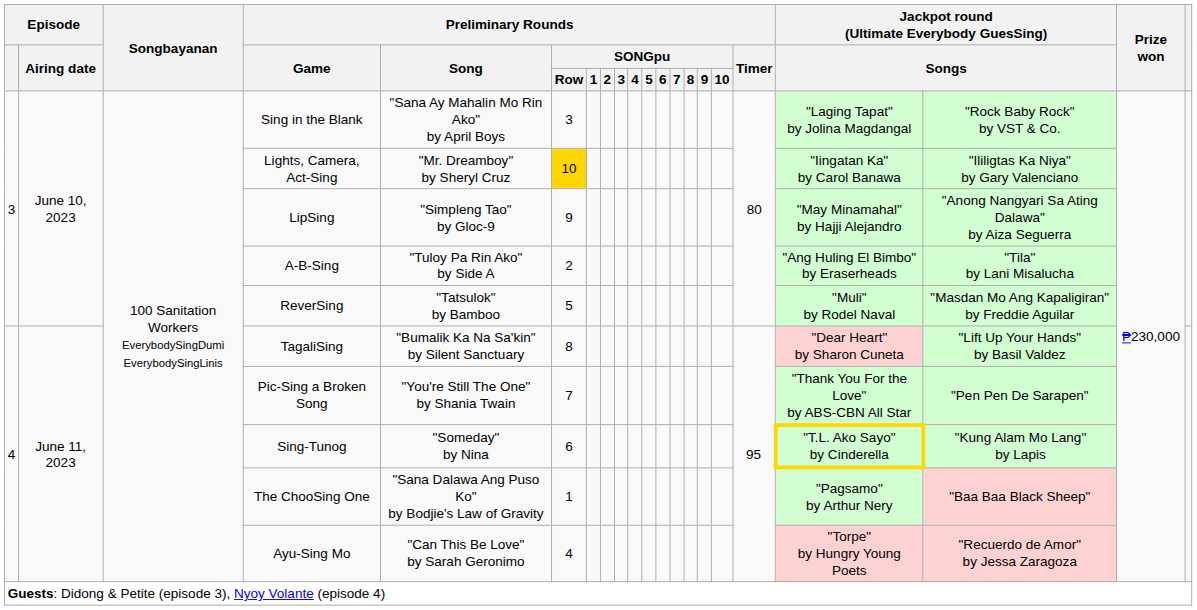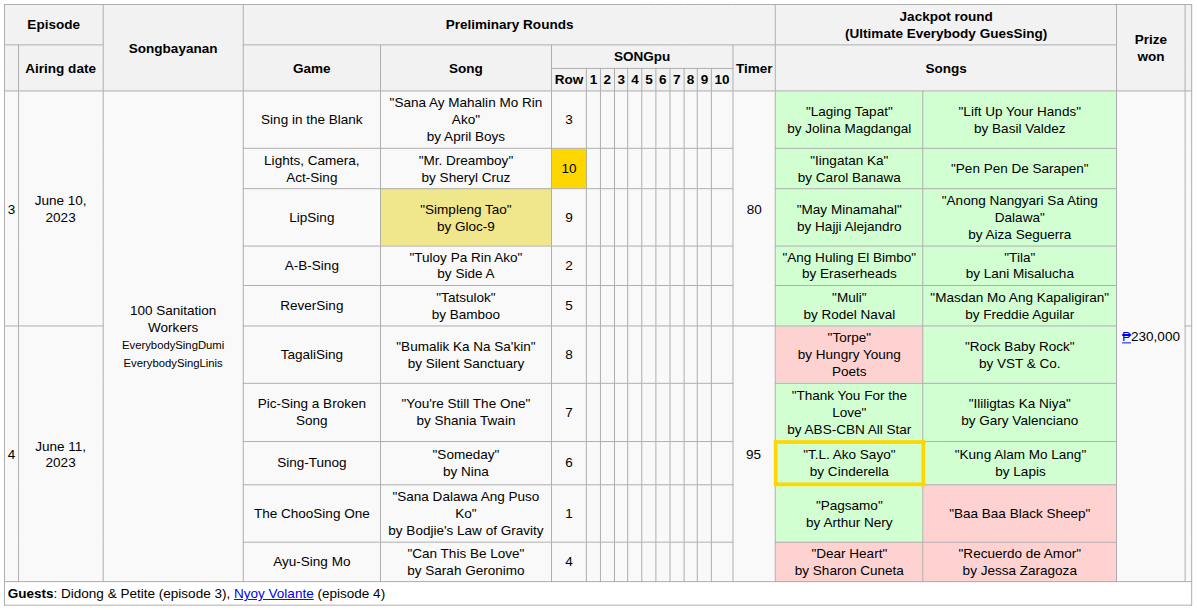 <table class="wikitable mw-collapsible mw-collapsed" style="text-align:center; font-size:90%; line-height:18px;" width="100%">
 <tr>
 <th colspan=2>Episode</th>
 <th rowspan=3>Songbayanan</th>
 <th colspan=14>Preliminary Rounds</th>
 <th colspan=2>Jackpot round<br><strong>(Ultimate Everybody GuesSing)</strong></th>
 <th rowspan=3>Prize won</th>
 <th rowspan=3></th>
 </tr>
 <tr>
 <th rowspan=2></th>
 <th rowspan=2>Airing date</th>
 <th rowspan=2>Game</th>
 <th rowspan=2>Song</th>
 <th colspan=11>SONGpu</th>
 <th rowspan=2>Timer</th>
 <th colspan=2 rowspan=2>Songs</th>
 </tr>
 <tr>
 <th>Row</th>
 <th>1</th>
 <th>2</th>
 <th>3</th>
 <th>4</th>
 <th>5</th>
 <th>6</th>
 <th>7</th>
 <th>8</th>
 <th>9</th>
 <th>10</th>
 </tr>
 <tr>
 <td rowspan=5>3</td>
 <td rowspan=5>June 10, 2023</td>
 <td rowspan=10>100 Sanitation Workers<br><small>EverybodySingDumi<br>EverybodySingLinis</small></td>
 <td>Sing in the Blank</td>
 <td>"Sana Ay Mahalin Mo Rin Ako"<br>by April Boys</td>
 <td>3</td>
 <td></td>
 <td></td>
 <td></td>
 <td></td>
 <td></td>
 <td></td>
 <td></td>
 <td></td>
 <td></td>
 <td></td>
 <td rowspan=5>80 </td>
 <td bgcolor=D2FFD2>"Laging Tapat"<br>by Jolina Magdangal</td>
-<td bgcolor=D2FFD2>"Rock Baby Rock"<br>by VST & Co.</td>
+<td bgcolor=D2FFD2>"Lift Up Your Hands"<br>by Basil Valdez</td>
 <td rowspan=10><a href='#'>₱</a>230,000</td>
 <td rowspan=5><br></td>
 </tr>
 <tr>
 <td>Lights, Camera,<br>Act-Sing</td>
 <td>"Mr. Dreamboy"<br>by Sheryl Cruz</td>
 <td style="background: gold;">10</td>
 <td></td>
 <td></td>
 <td></td>
 <td></td>
 <td></td>
 <td></td>
 <td></td>
 <td></td>
 <td></td>
 <td></td>
 <td bgcolor=D2FFD2>"Iingatan Ka"<br>by Carol Banawa</td>
-<td bgcolor=D2FFD2>"Ililigtas Ka Niya"<br>by Gary Valenciano</td>
+<td bgcolor=D2FFD2>"Pen Pen De Sarapen"</td>
 </tr>
 <tr>
 <td>LipSing</td>
-<td>"Simpleng Tao"<br>by Gloc-9</td>
+<td style="background: khaki;">"Simpleng Tao"<br>by Gloc-9</td>
 <td>9</td>
 <td></td>
 <td></td>
 <td></td>
 <td></td>
 <td></td>
 <td></td>
 <td></td>
 <td></td>
 <td></td>
 <td></td>
 <td bgcolor=D2FFD2>"May Minamahal"<br>by Hajji Alejandro</td>
 <td bgcolor=D2FFD2>"Anong Nangyari Sa Ating Dalawa"<br>by Aiza Seguerra</td>
 </tr>
 <tr>
 <td>A-B-Sing</td>
 <td>"Tuloy Pa Rin Ako"<br>by Side A</td>
 <td>2</td>
 <td></td>
 <td></td>
 <td></td>
 <td></td>
 <td></td>
 <td></td>
 <td></td>
 <td></td>
 <td></td>
 <td></td>
 <td bgcolor=D2FFD2>"Ang Huling El Bimbo"<br>by Eraserheads</td>
 <td bgcolor=D2FFD2>"Tila"<br>by Lani Misalucha</td>
 </tr>
 <tr>
 <td>ReverSing</td>
 <td>"Tatsulok"<br>by Bamboo</td>
 <td>5</td>
 <td></td>
 <td></td>
 <td></td>
 <td></td>
 <td></td>
 <td></td>
 <td></td>
 <td></td>
 <td></td>
 <td></td>
 <td bgcolor=D2FFD2>"Muli"<br>by Rodel Naval</td>
 <td bgcolor=D2FFD2>"Masdan Mo Ang Kapaligiran"<br>by Freddie Aguilar</td>
 </tr>
 <tr>
 <td rowspan=5>4</td>
 <td rowspan=5>June 11, 2023</td>
 <td>TagaliSing</td>
 <td>"Bumalik Ka Na Sa'kin"<br>by Silent Sanctuary</td>
 <td>8</td>
 <td></td>
 <td></td>
 <td></td>
 <td></td>
 <td></td>
 <td></td>
 <td></td>
 <td></td>
 <td></td>
 <td></td>
 <td rowspan=5>95 </td>
-<td bgcolor=FFD2D2>"Dear Heart"<br>by Sharon Cuneta</td>
-<td bgcolor=D2FFD2>"Lift Up Your Hands"<br>by Basil Valdez</td>
+<td bgcolor=FFD2D2>"Torpe"<br>by Hungry Young Poets</td>
+<td bgcolor=D2FFD2>"Rock Baby Rock"<br>by VST & Co.</td>
 <td rowspan=5><br></td>
 </tr>
 <tr>
 <td>Pic-Sing a Broken Song</td>
 <td>"You're Still The One"<br>by Shania Twain</td>
 <td>7</td>
 <td></td>
 <td></td>
 <td></td>
 <td></td>
 <td></td>
 <td></td>
 <td></td>
 <td></td>
 <td></td>
 <td></td>
 <td bgcolor=D2FFD2>"Thank You For the Love"<br>by ABS-CBN All Star</td>
-<td bgcolor=D2FFD2>"Pen Pen De Sarapen"</td>
+<td bgcolor=D2FFD2>"Ililigtas Ka Niya"<br>by Gary Valenciano</td>
 </tr>
 <tr>
 <td>Sing-Tunog</td>
 <td>"Someday"<br>by Nina</td>
 <td>6</td>
 <td></td>
 <td></td>
 <td></td>
 <td></td>
 <td></td>
 <td></td>
 <td></td>
 <td></td>
 <td></td>
 <td></td>
 <td style="background: #D2FFD2; border:solid 4px #FFD700;">"T.L. Ako Sayo"<br>by Cinderella</td>
 <td bgcolor=D2FFD2>"Kung Alam Mo Lang"<br>by Lapis</td>
 </tr>
 <tr>
 <td>The ChooSing One</td>
 <td>"Sana Dalawa Ang Puso Ko"<br>by Bodjie's Law of Gravity</td>
 <td>1</td>
 <td></td>
 <td></td>
 <td></td>
 <td></td>
 <td></td>
 <td></td>
 <td></td>
 <td></td>
 <td></td>
 <td></td>
 <td bgcolor=D2FFD2>"Pagsamo"<br>by Arthur Nery</td>
 <td bgcolor=FFD2D2>"Baa Baa Black Sheep"</td>
 </tr>
 <tr>
 <td>Ayu-Sing Mo</td>
 <td>"Can This Be Love"<br>by Sarah Geronimo</td>
 <td>4</td>
 <td></td>
 <td></td>
 <td></td>
 <td></td>
 <td></td>
 <td></td>
 <td></td>
 <td></td>
 <td></td>
 <td></td>
-<td bgcolor=FFD2D2>"Torpe"<br>by Hungry Young Poets</td>
+<td bgcolor=FFD2D2>"Dear Heart"<br>by Sharon Cuneta</td>
 <td bgcolor=FFD2D2>"Recuerdo de Amor"<br>by Jessa Zaragoza</td>
 </tr>
 <tr>
 <td colspan=21 style="background:white;" align="left"><strong>Guests</strong>: Didong & Petite (episode 3), <a href='#'>Nyoy Volante</a> (episode 4)</td>
 </tr>
 </table>
